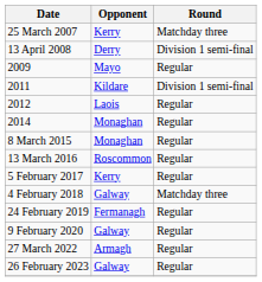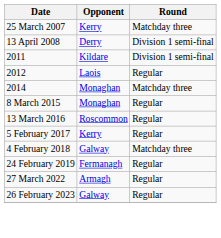 <table class="wikitable">
 <tr>
 <th>Date</th>
 <th>Opponent</th>
 <th>Round</th>
 </tr>
 <tr>
 <td>25 March 2007</td>
 <td> <a href='#'>Kerry</a></td>
 <td>Matchday three</td>
 </tr>
 <tr>
 <td>13 April 2008</td>
 <td> <a href='#'>Derry</a></td>
 <td>Division 1 semi-final</td>
 </tr>
 <tr>
-<td>2009</td>
-<td> <a href='#'>Mayo</a></td>
-<td>Regular</td>
-</tr>
-<tr>
 <td>2011</td>
 <td> <a href='#'>Kildare</a></td>
 <td>Division 1 semi-final</td>
 </tr>
 <tr>
 <td>2012</td>
 <td> <a href='#'>Laois</a></td>
 <td>Regular</td>
 </tr>
 <tr>
 <td>2014</td>
 <td> <a href='#'>Monaghan</a></td>
-<td>Regular</td>
+<td>Matchday three</td>
 </tr>
 <tr>
 <td>8 March 2015</td>
 <td> <a href='#'>Monaghan</a></td>
 <td>Regular</td>
 </tr>
 <tr>
 <td>13 March 2016</td>
 <td> <a href='#'>Roscommon</a></td>
 <td>Regular</td>
 </tr>
 <tr>
 <td>5 February 2017</td>
 <td> <a href='#'>Kerry</a></td>
 <td>Regular</td>
 </tr>
 <tr>
 <td>4 February 2018</td>
 <td> <a href='#'>Galway</a></td>
 <td>Matchday three</td>
 </tr>
 <tr>
 <td>24 February 2019</td>
 <td> <a href='#'>Fermanagh</a></td>
 <td>Regular</td>
 </tr>
 <tr>
-<td>9 February 2020</td>
-<td> <a href='#'>Galway</a></td>
-<td>Regular</td>
-</tr>
-<tr>
 <td>27 March 2022</td>
 <td> <a href='#'>Armagh</a></td>
 <td>Regular</td>
 </tr>
 <tr>
 <td>26 February 2023</td>
 <td> <a href='#'>Galway</a></td>
 <td>Regular</td>
 </tr>
 <tr>
 </tr>
 </table>
